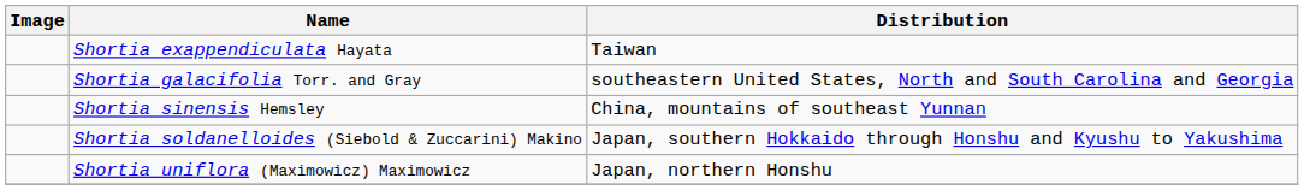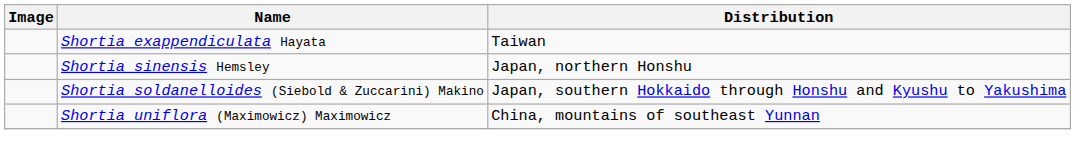 <table class="wikitable collapsible">
 <tr>
 <th>Image</th>
 <th>Name</th>
 <th>Distribution</th>
 </tr>
 <tr>
 <td></td>
 <td><em><a href='#'>Shortia exappendiculata</a></em> <small>Hayata</small></td>
 <td>Taiwan</td>
 </tr>
 <tr>
 <td></td>
-<td><em><a href='#'>Shortia galacifolia</a></em> <small>Torr. and Gray</small></td>
-<td>southeastern United States, <a href='#'>North</a> and <a href='#'>South Carolina</a> and <a href='#'>Georgia</a></td>
-</tr>
-<tr>
-<td></td>
 <td><em><a href='#'>Shortia sinensis</a></em> <small>Hemsley</small></td>
-<td>China, mountains of southeast <a href='#'>Yunnan</a></td>
+<td>Japan, northern Honshu</td>
 </tr>
 <tr>
 <td></td>
 <td><em><a href='#'>Shortia soldanelloides</a></em> <small>(Siebold & Zuccarini) Makino</small></td>
 <td>Japan, southern <a href='#'>Hokkaido</a> through <a href='#'>Honshu</a> and <a href='#'>Kyushu</a> to <a href='#'>Yakushima</a></td>
 </tr>
 <tr>
 <td></td>
 <td><em><a href='#'>Shortia uniflora</a></em> <small>(Maximowicz) Maximowicz</small></td>
-<td>Japan, northern Honshu</td>
+<td>China, mountains of southeast <a href='#'>Yunnan</a></td>
 </tr>
 <tr>
 </tr>
 </table>
